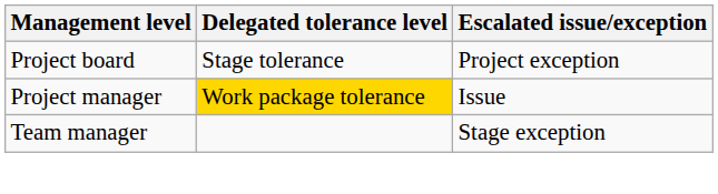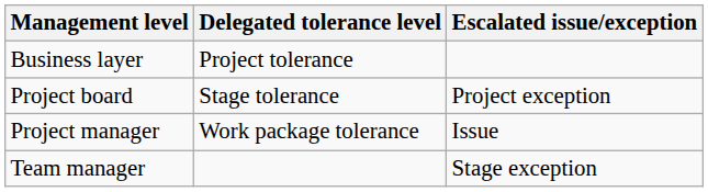 <table class="wikitable">
 <tr>
 <th>Management level</th>
 <th>Delegated tolerance level</th>
 <th>Escalated issue/exception</th>
+</tr>
+<tr>
+<td>Business layer</td>
+<td>Project tolerance</td>
+<td></td>
 </tr>
 <tr>
 <td>Project board</td>
 <td>Stage tolerance</td>
 <td>Project exception</td>
 </tr>
 <tr>
 <td>Project manager</td>
-<td style="background: gold;">Work package tolerance</td>
+<td>Work package tolerance</td>
 <td>Issue</td>
 </tr>
 <tr>
 <td>Team manager</td>
 <td></td>
 <td>Stage exception</td>
 </tr>
 </table>
